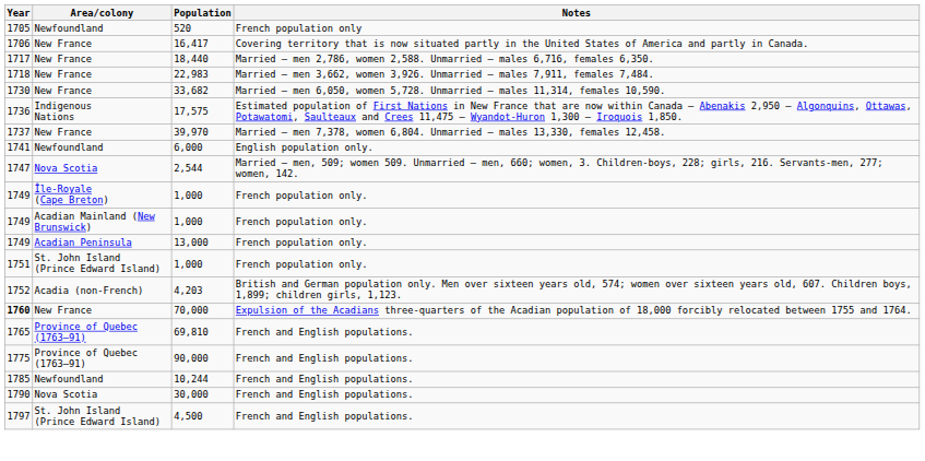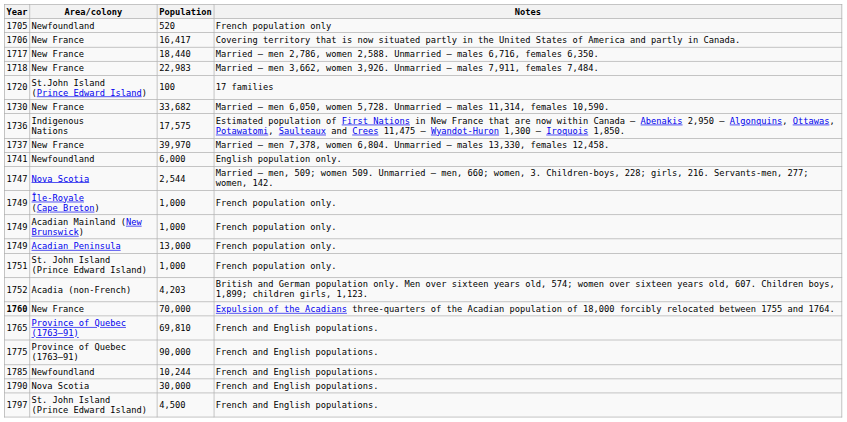 <table class="wikitable sortable sticky-header" style=text-align:left" style="margin:1em auto;">
 <tr>
 <th scope="col">Year</th>
 <th scope="col">Area/colony</th>
 <th scope="col">Population</th>
 <th scope="col">Notes</th>
 </tr>
 <tr>
 <td>1705</td>
 <td>Newfoundland</td>
 <td>520</td>
 <td>French population only</td>
 </tr>
 <tr>
 <td>1706</td>
 <td>New France</td>
 <td>16,417</td>
 <td>Covering territory that is now situated partly in the United States of America and partly in Canada.</td>
 </tr>
 <tr>
 <td>1717</td>
 <td>New France</td>
 <td>18,440</td>
 <td>Married – men 2,786, women 2,588. Unmarried – males 6,716, females 6,350.</td>
 </tr>
 <tr>
 <td>1718</td>
 <td>New France</td>
 <td>22,983</td>
 <td>Married – men 3,662, women 3,926. Unmarried – males 7,911, females 7,484.</td>
+</tr>
+<tr>
+<td>1720</td>
+<td>St.John Island<br> (<a href='#'>Prince Edward Island</a>)</td>
+<td>100</td>
+<td>17 families</td>
 </tr>
 <tr>
 <td>1730</td>
 <td>New France</td>
 <td>33,682</td>
 <td>Married – men 6,050, women 5,728. Unmarried – males 11,314, females 10,590.</td>
 </tr>
 <tr>
 <td>1736</td>
 <td>Indigenous<br>Nations</td>
 <td>17,575</td>
 <td>Estimated population of <a href='#'>First Nations</a> in New France that are now within Canada – <a href='#'>Abenakis</a> 2,950 – <a href='#'>Algonquins</a>, <a href='#'>Ottawas</a>, <a href='#'>Potawatomi</a>, <a href='#'>Saulteaux</a> and <a href='#'>Crees</a> 11,475 – <a href='#'>Wyandot-Huron</a> 1,300 – <a href='#'>Iroquois</a> 1,850.</td>
 </tr>
 <tr>
 <td>1737</td>
 <td>New France</td>
 <td>39,970</td>
 <td>Married – men 7,378, women 6,804. Unmarried – males 13,330, females 12,458.</td>
 </tr>
 <tr>
 <td>1741</td>
 <td>Newfoundland</td>
 <td>6,000</td>
 <td>English population only.</td>
 </tr>
 <tr>
 <td>1747</td>
 <td><a href='#'>Nova Scotia</a></td>
 <td>2,544</td>
 <td>Married – men, 509; women 509. Unmarried – men, 660; women, 3. Children-boys, 228; girls, 216. Servants-men, 277; women, 142.</td>
 </tr>
 <tr>
 <td>1749</td>
 <td><a href='#'>Île-Royale</a> <br>(<a href='#'>Cape Breton</a>)</td>
 <td>1,000</td>
 <td>French population only.</td>
 </tr>
 <tr>
 <td>1749</td>
 <td>Acadian Mainland (<a href='#'>New Brunswick</a>)</td>
 <td>1,000</td>
 <td>French population only.</td>
 </tr>
 <tr>
 <td>1749</td>
 <td><a href='#'>Acadian Peninsula</a></td>
 <td>13,000</td>
 <td>French population only.</td>
 </tr>
 <tr>
 <td>1751</td>
 <td>St. John Island<br> (Prince Edward Island)</td>
 <td>1,000</td>
 <td>French population only.</td>
 </tr>
 <tr>
 <td>1752</td>
 <td>Acadia (non-French)</td>
 <td>4,203</td>
 <td>British and German population only.  Men over sixteen years old, 574; women over sixteen years old, 607. Children boys, 1,899; children girls, 1,123.</td>
 </tr>
 <tr>
 <td><strong>1760</strong></td>
 <td>New France</td>
 <td>70,000</td>
 <td><a href='#'>Expulsion of the Acadians</a> three-quarters of the Acadian population of 18,000 forcibly relocated between 1755 and 1764.</td>
 </tr>
 <tr>
 <td>1765</td>
 <td><a href='#'>Province of Quebec (1763–91)</a></td>
 <td>69,810</td>
 <td>French and English populations.</td>
 </tr>
 <tr>
 <td>1775</td>
 <td>Province of Quebec (1763–91)</td>
 <td>90,000</td>
 <td>French and English populations.</td>
 </tr>
 <tr>
 <td>1785</td>
 <td>Newfoundland</td>
 <td>10,244</td>
 <td>French and English populations.</td>
 </tr>
 <tr>
 <td>1790</td>
 <td>Nova Scotia</td>
 <td>30,000</td>
 <td>French and English populations.</td>
 </tr>
 <tr>
 <td>1797</td>
 <td>St. John Island<br> (Prince Edward Island)</td>
 <td>4,500</td>
 <td>French and English populations.</td>
 </tr>
 </table>
